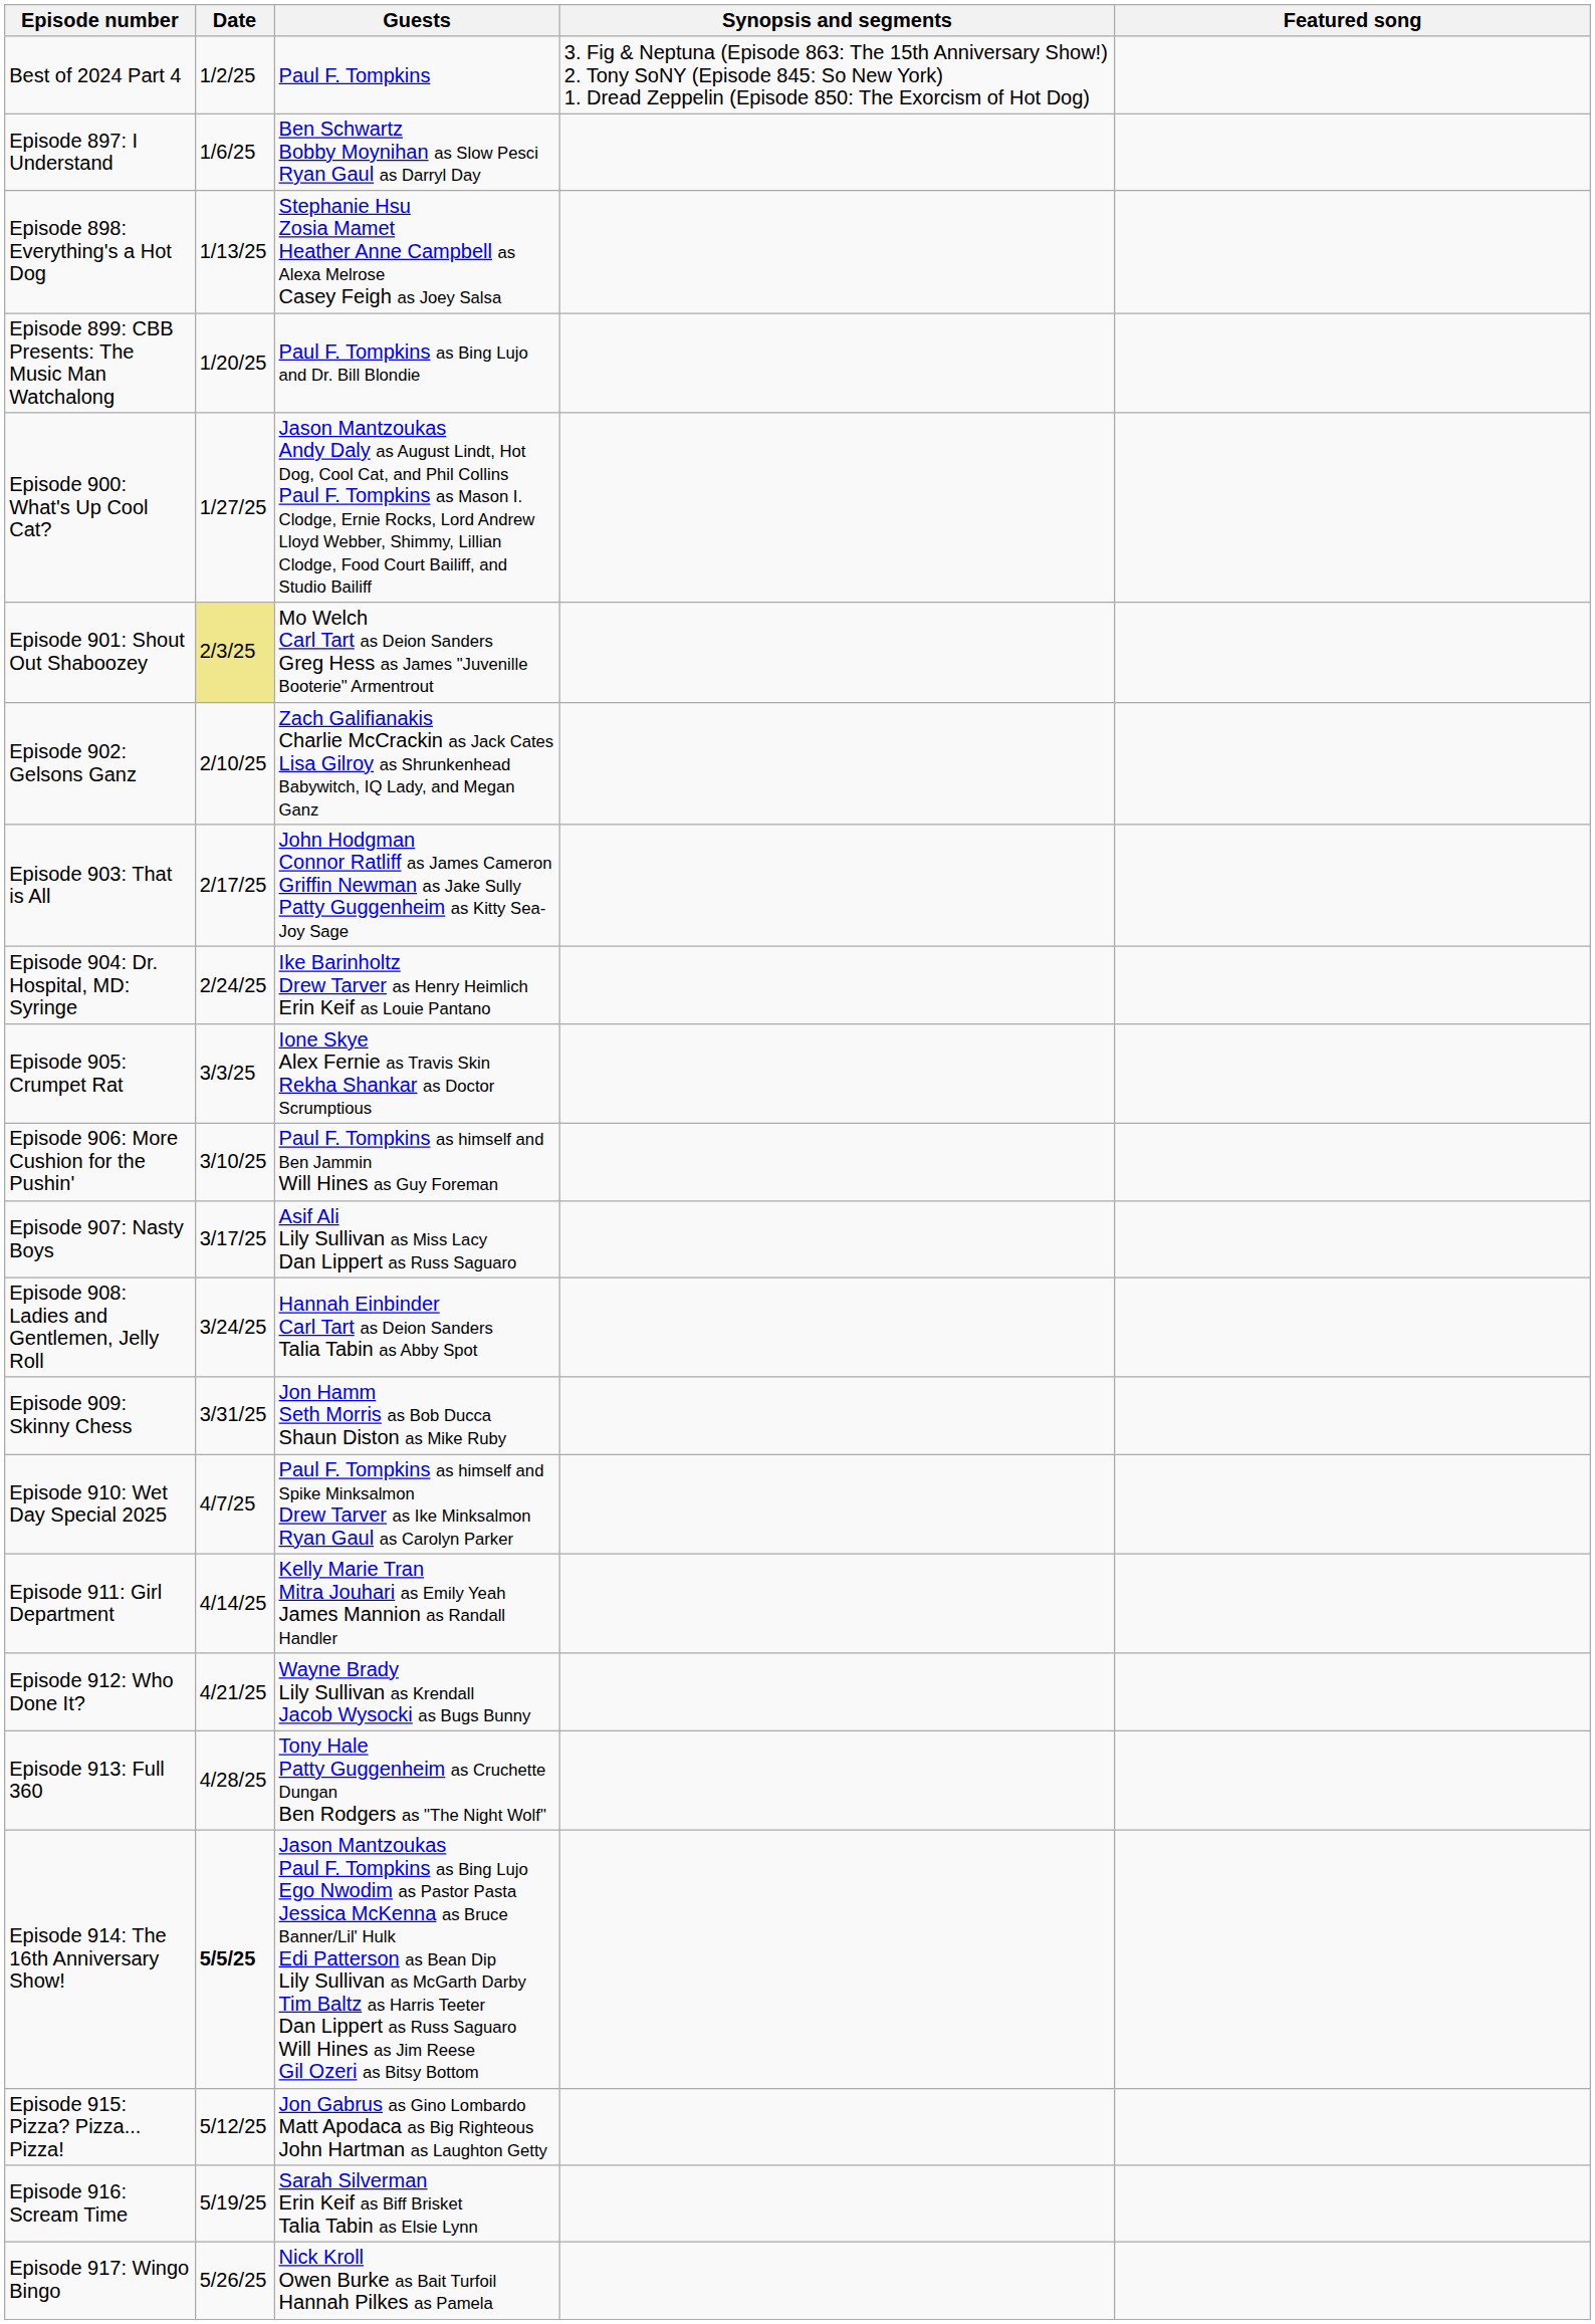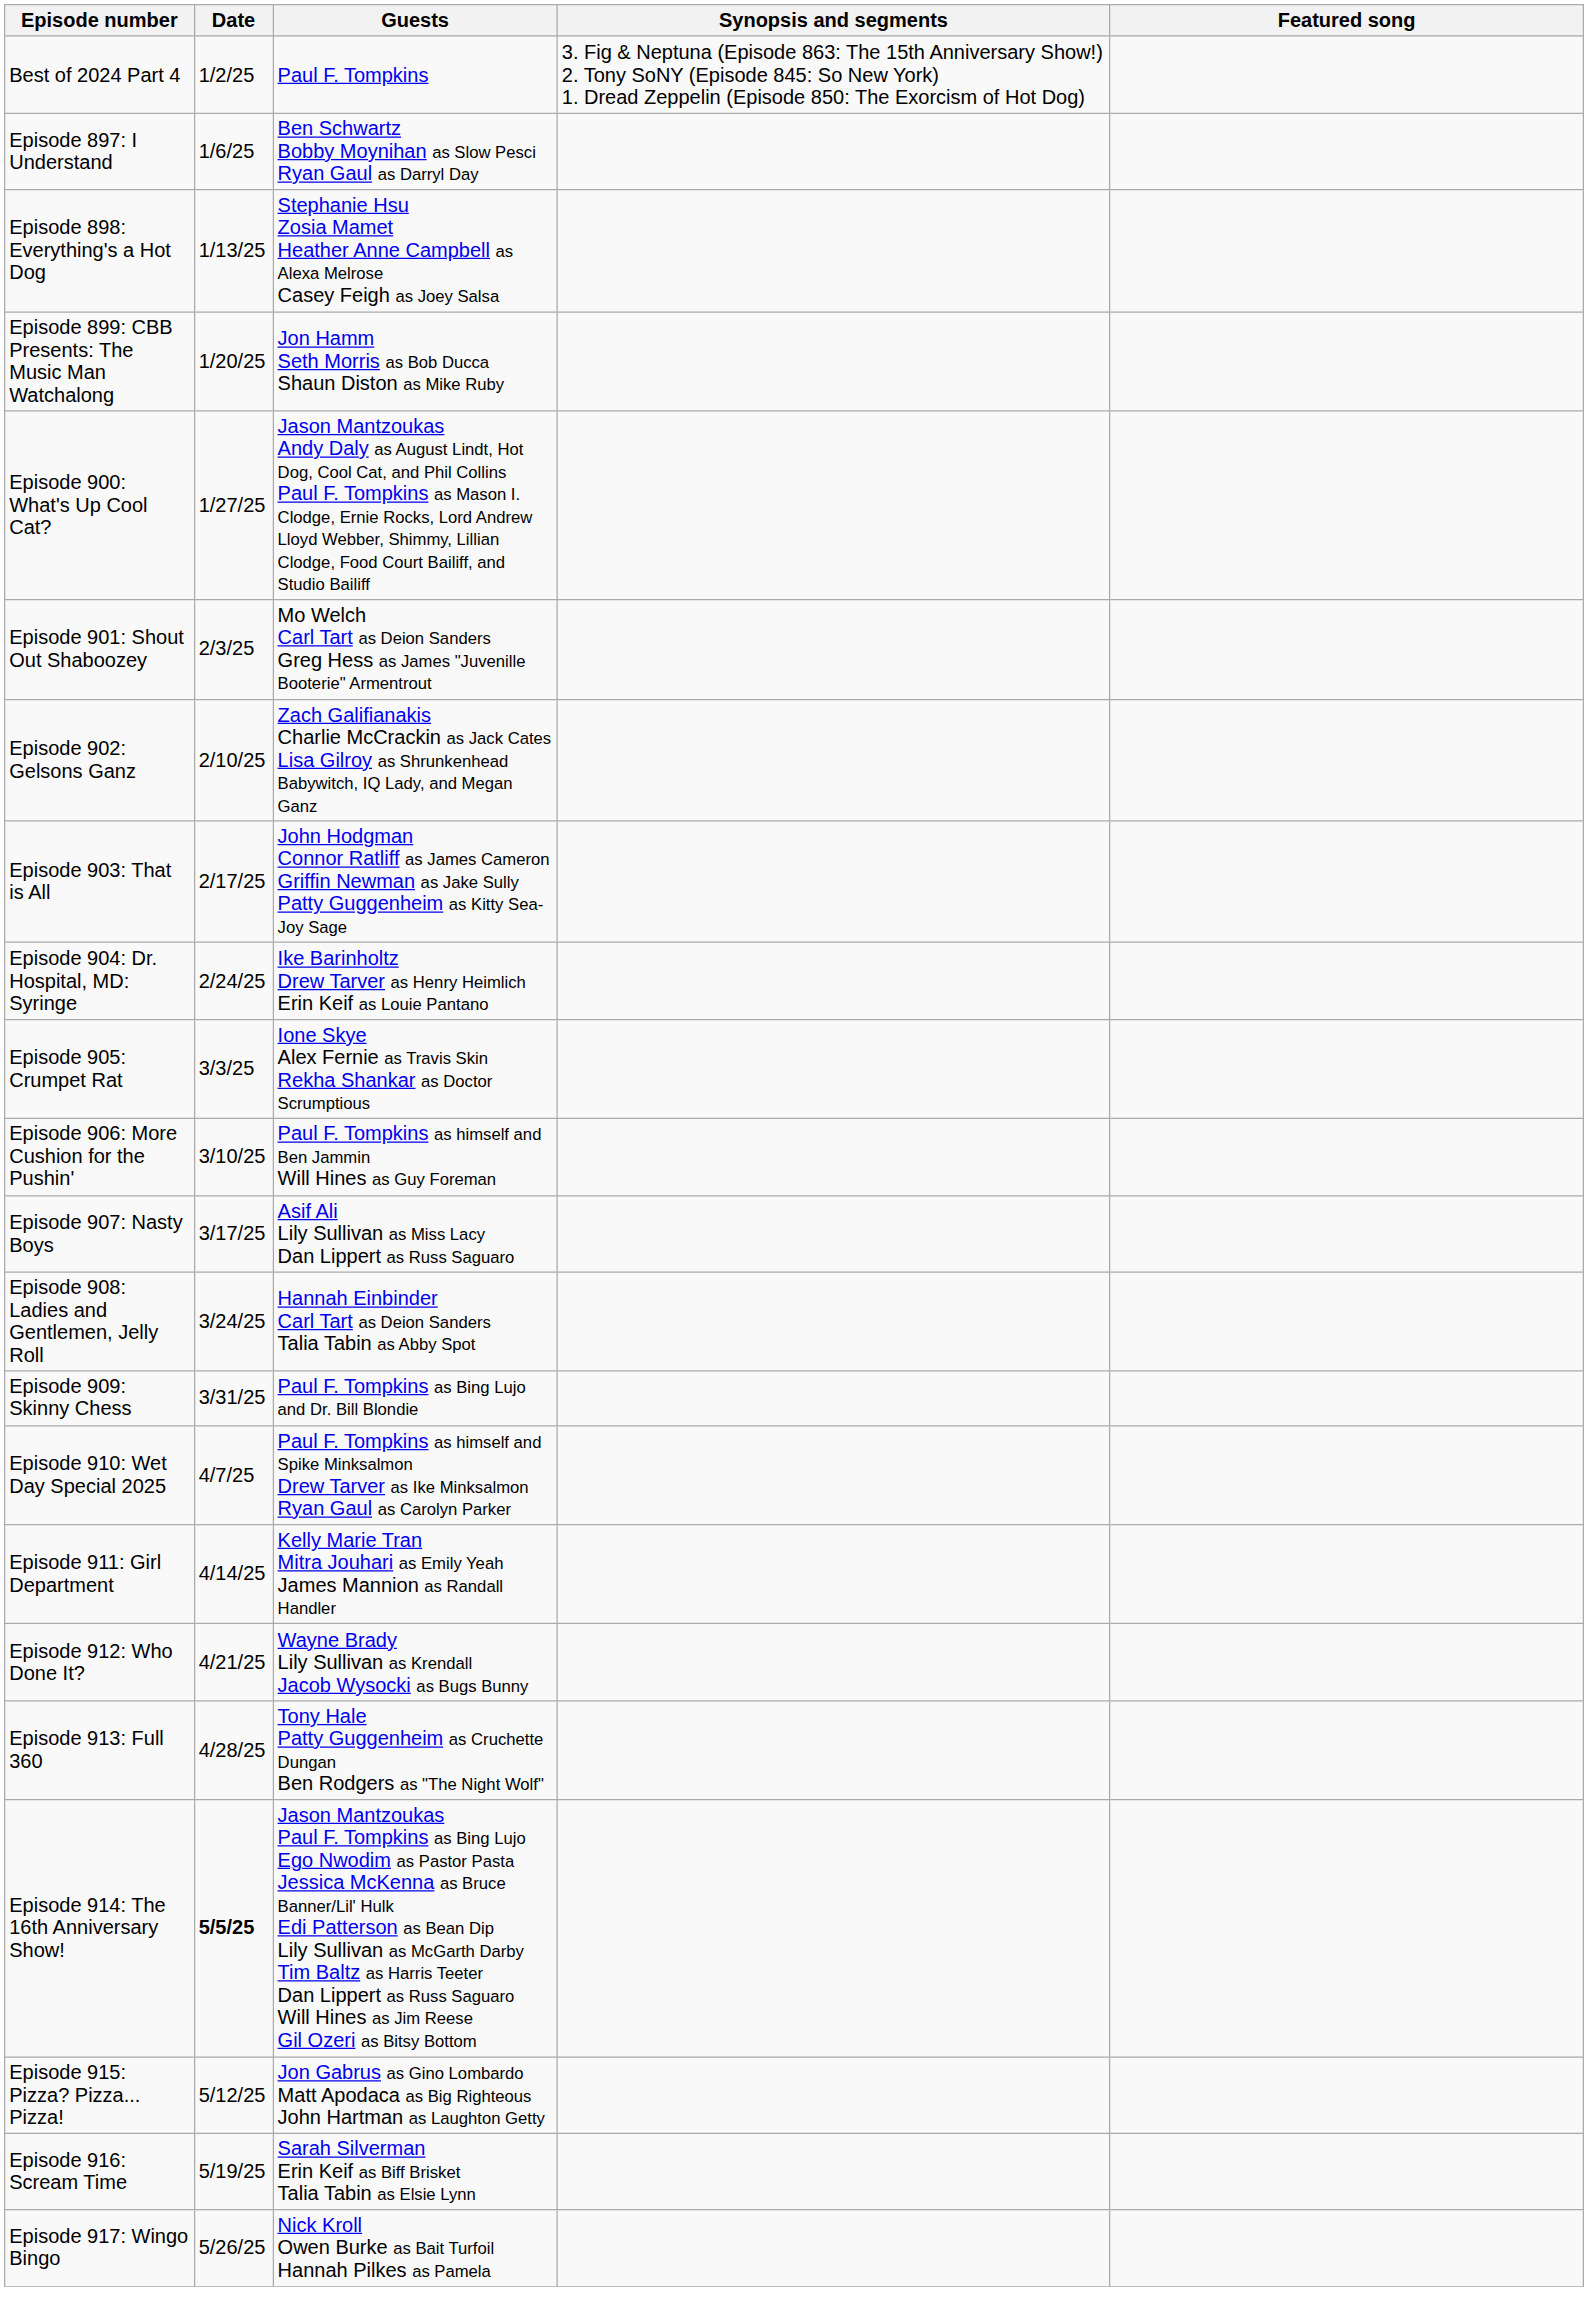 <table class="wikitable plainrowheaders mw-collapsible mw-collapsed" style="width:100%; margin:left;">
 <tr>
 <th width="12%">Episode number</th>
 <th width="5%">Date</th>
 <th width="18%">Guests</th>
 <th>Synopsis and segments</th>
 <th width="30%">Featured song</th>
 </tr>
 <tr>
 <td>Best of 2024 Part 4</td>
 <td>1/2/25</td>
 <td><a href='#'>Paul F. Tompkins</a></td>
 <td>3. Fig & Neptuna (Episode 863: The 15th Anniversary Show!)<br>2. Tony SoNY (Episode 845: So New York)<br>1. Dread Zeppelin (Episode 850: The Exorcism of Hot Dog)</td>
 <td></td>
 </tr>
 <tr>
 <td>Episode 897: I Understand</td>
 <td>1/6/25</td>
 <td><a href='#'>Ben Schwartz</a><br><a href='#'>Bobby Moynihan</a> <small>as Slow Pesci</small><br><a href='#'>Ryan Gaul</a> <small>as Darryl Day</small></td>
 <td></td>
 <td></td>
 </tr>
 <tr>
 <td>Episode 898: Everything's a Hot Dog</td>
 <td>1/13/25</td>
 <td><a href='#'>Stephanie Hsu</a><br><a href='#'>Zosia Mamet</a><br><a href='#'>Heather Anne Campbell</a> <small>as Alexa Melrose</small><br>Casey Feigh <small>as Joey Salsa</small></td>
 <td></td>
 <td></td>
 </tr>
 <tr>
 <td>Episode 899: CBB Presents: The Music Man Watchalong</td>
 <td>1/20/25</td>
-<td><a href='#'>Paul F. Tompkins</a> <small>as Bing Lujo and Dr. Bill Blondie</small></td>
+<td><a href='#'>Jon Hamm</a><br><a href='#'>Seth Morris</a> <small>as Bob Ducca</small><br>Shaun Diston <small>as Mike Ruby</small></td>
 <td></td>
 <td></td>
 </tr>
 <tr>
 <td>Episode 900: What's Up Cool Cat?</td>
 <td>1/27/25</td>
 <td><a href='#'>Jason Mantzoukas</a><br><a href='#'>Andy Daly</a> <small>as August Lindt, Hot Dog, Cool Cat, and Phil Collins</small><br><a href='#'>Paul F. Tompkins</a> <small>as Mason I. Clodge, Ernie Rocks, Lord Andrew Lloyd Webber, Shimmy, Lillian Clodge, Food Court Bailiff, and Studio Bailiff</small></td>
 <td></td>
 <td></td>
 </tr>
 <tr>
 <td>Episode 901: Shout Out Shaboozey</td>
-<td style="background: khaki;">2/3/25</td>
+<td>2/3/25</td>
 <td>Mo Welch<br><a href='#'>Carl Tart</a> <small>as Deion Sanders</small><br>Greg Hess <small>as James "Juvenille Booterie" Armentrout</small></td>
 <td></td>
 <td></td>
 </tr>
 <tr>
 <td>Episode 902: Gelsons Ganz</td>
 <td>2/10/25</td>
 <td><a href='#'>Zach Galifianakis</a><br>Charlie McCrackin <small>as Jack Cates</small><br><a href='#'>Lisa Gilroy</a> <small>as Shrunkenhead Babywitch, IQ Lady, and Megan Ganz</small></td>
 <td></td>
 <td></td>
 </tr>
 <tr>
 <td>Episode 903: That is All</td>
 <td>2/17/25</td>
 <td><a href='#'>John Hodgman</a><br><a href='#'>Connor Ratliff</a> <small>as James Cameron</small><br><a href='#'>Griffin Newman</a> <small>as Jake Sully</small><br><a href='#'>Patty Guggenheim</a> <small>as Kitty Sea-Joy Sage</small></td>
 <td></td>
 <td></td>
 </tr>
 <tr>
 <td>Episode 904: Dr. Hospital, MD: Syringe</td>
 <td>2/24/25</td>
 <td><a href='#'>Ike Barinholtz</a><br><a href='#'>Drew Tarver</a> <small>as Henry Heimlich</small><br>Erin Keif <small>as Louie Pantano</small></td>
 <td></td>
 <td></td>
 </tr>
 <tr>
 <td>Episode 905: Crumpet Rat</td>
 <td>3/3/25</td>
 <td><a href='#'>Ione Skye</a><br>Alex Fernie <small>as Travis Skin</small><br><a href='#'>Rekha Shankar</a> <small>as Doctor Scrumptious</small></td>
 <td></td>
 <td></td>
 </tr>
 <tr>
 <td>Episode 906: More Cushion for the Pushin'</td>
 <td>3/10/25</td>
 <td><a href='#'>Paul F. Tompkins</a> <small>as himself and Ben Jammin</small><br>Will Hines <small>as Guy Foreman</small></td>
 <td></td>
 <td></td>
 </tr>
 <tr>
 <td>Episode 907: Nasty Boys</td>
 <td>3/17/25</td>
 <td><a href='#'>Asif Ali</a><br>Lily Sullivan <small>as Miss Lacy</small><br>Dan Lippert <small>as Russ Saguaro</small></td>
 <td></td>
 <td></td>
 </tr>
 <tr>
 <td>Episode 908: Ladies and Gentlemen, Jelly Roll</td>
 <td>3/24/25</td>
 <td><a href='#'>Hannah Einbinder</a><br><a href='#'>Carl Tart</a> <small>as Deion Sanders</small><br>Talia Tabin <small>as Abby Spot</small></td>
 <td></td>
 <td></td>
 </tr>
 <tr>
 <td>Episode 909: Skinny Chess</td>
 <td>3/31/25</td>
-<td><a href='#'>Jon Hamm</a><br><a href='#'>Seth Morris</a> <small>as Bob Ducca</small><br>Shaun Diston <small>as Mike Ruby</small></td>
+<td><a href='#'>Paul F. Tompkins</a> <small>as Bing Lujo and Dr. Bill Blondie</small></td>
 <td></td>
 <td></td>
 </tr>
 <tr>
 <td>Episode 910: Wet Day Special 2025</td>
 <td>4/7/25</td>
 <td><a href='#'>Paul F. Tompkins</a> <small>as himself and Spike Minksalmon</small><br><a href='#'>Drew Tarver</a> <small>as Ike Minksalmon</small><br><a href='#'>Ryan Gaul</a> <small>as Carolyn Parker</small></td>
 <td></td>
 <td></td>
 </tr>
 <tr>
 <td>Episode 911: Girl Department</td>
 <td>4/14/25</td>
 <td><a href='#'>Kelly Marie Tran</a><br><a href='#'>Mitra Jouhari</a> <small>as Emily Yeah</small><br>James Mannion <small>as Randall Handler</small></td>
 <td></td>
 <td></td>
 </tr>
 <tr>
 <td>Episode 912: Who Done It?</td>
 <td>4/21/25</td>
 <td><a href='#'>Wayne Brady</a><br>Lily Sullivan <small>as Krendall</small><br><a href='#'>Jacob Wysocki</a> <small>as Bugs Bunny</small></td>
 <td></td>
 <td></td>
 </tr>
 <tr>
 <td>Episode 913: Full 360</td>
 <td>4/28/25</td>
 <td><a href='#'>Tony Hale</a><br><a href='#'>Patty Guggenheim</a> <small>as Cruchette Dungan</small><br>Ben Rodgers <small>as "The Night Wolf"</small></td>
 <td></td>
 <td></td>
 </tr>
 <tr>
 <td>Episode 914: The 16th Anniversary Show!</td>
 <td><strong>5/5/25</strong></td>
 <td><a href='#'>Jason Mantzoukas</a><br><a href='#'>Paul F. Tompkins</a> <small>as Bing Lujo</small><br><a href='#'>Ego Nwodim</a> <small>as Pastor Pasta</small><br><a href='#'>Jessica McKenna</a> <small>as Bruce Banner/Lil' Hulk</small><br><a href='#'>Edi Patterson</a> <small>as Bean Dip</small><br>Lily Sullivan <small>as McGarth Darby</small><br><a href='#'>Tim Baltz</a> <small>as Harris Teeter</small><br>Dan Lippert <small>as Russ Saguaro</small><br>Will Hines <small>as Jim Reese</small><br><a href='#'>Gil Ozeri</a> <small>as Bitsy Bottom</small></td>
 <td></td>
 <td></td>
 </tr>
 <tr>
 <td>Episode 915: Pizza? Pizza... Pizza!</td>
 <td>5/12/25</td>
 <td><a href='#'>Jon Gabrus</a> <small>as Gino Lombardo</small><br>Matt Apodaca <small>as Big Righteous</small><br>John Hartman <small>as Laughton Getty</small></td>
 <td></td>
 <td></td>
 </tr>
 <tr>
 <td>Episode 916: Scream Time</td>
 <td>5/19/25</td>
 <td><a href='#'>Sarah Silverman</a><br>Erin Keif <small>as Biff Brisket</small><br>Talia Tabin <small>as Elsie Lynn</small></td>
 <td></td>
 <td></td>
 </tr>
 <tr>
 <td>Episode 917: Wingo Bingo</td>
 <td>5/26/25</td>
 <td><a href='#'>Nick Kroll</a><br>Owen Burke <small>as Bait Turfoil</small><br>Hannah Pilkes <small>as Pamela</small></td>
 <td></td>
 <td></td>
 </tr>
 <tr>
 </tr>
 </table>
